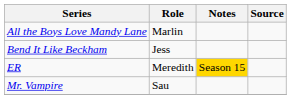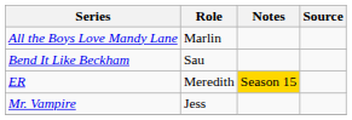 <table class="wikitable sortable plainrowheaders">
 <tr>
 <th>Series</th>
 <th>Role</th>
 <th class="unsortable">Notes</th>
 <th class="unsortable">Source</th>
 </tr>
 <tr>
 <td><em><a href='#'>All the Boys Love Mandy Lane</a></em></td>
 <td>Marlin</td>
 <td> </td>
 <td></td>
 </tr>
 <tr>
 <td><em><a href='#'>Bend It Like Beckham</a></em></td>
-<td>Jess</td>
+<td>Sau</td>
 <td> </td>
 <td> </td>
 </tr>
 <tr>
 <td><em><a href='#'>ER</a></em></td>
 <td>Meredith</td>
 <td style="background: gold;">Season 15</td>
 <td> </td>
 </tr>
 <tr>
 <td><em><a href='#'>Mr. Vampire</a></em></td>
-<td>Sau</td>
+<td>Jess</td>
 <td> </td>
 <td> </td>
 </tr>
 <tr>
 </tr>
 </table>
